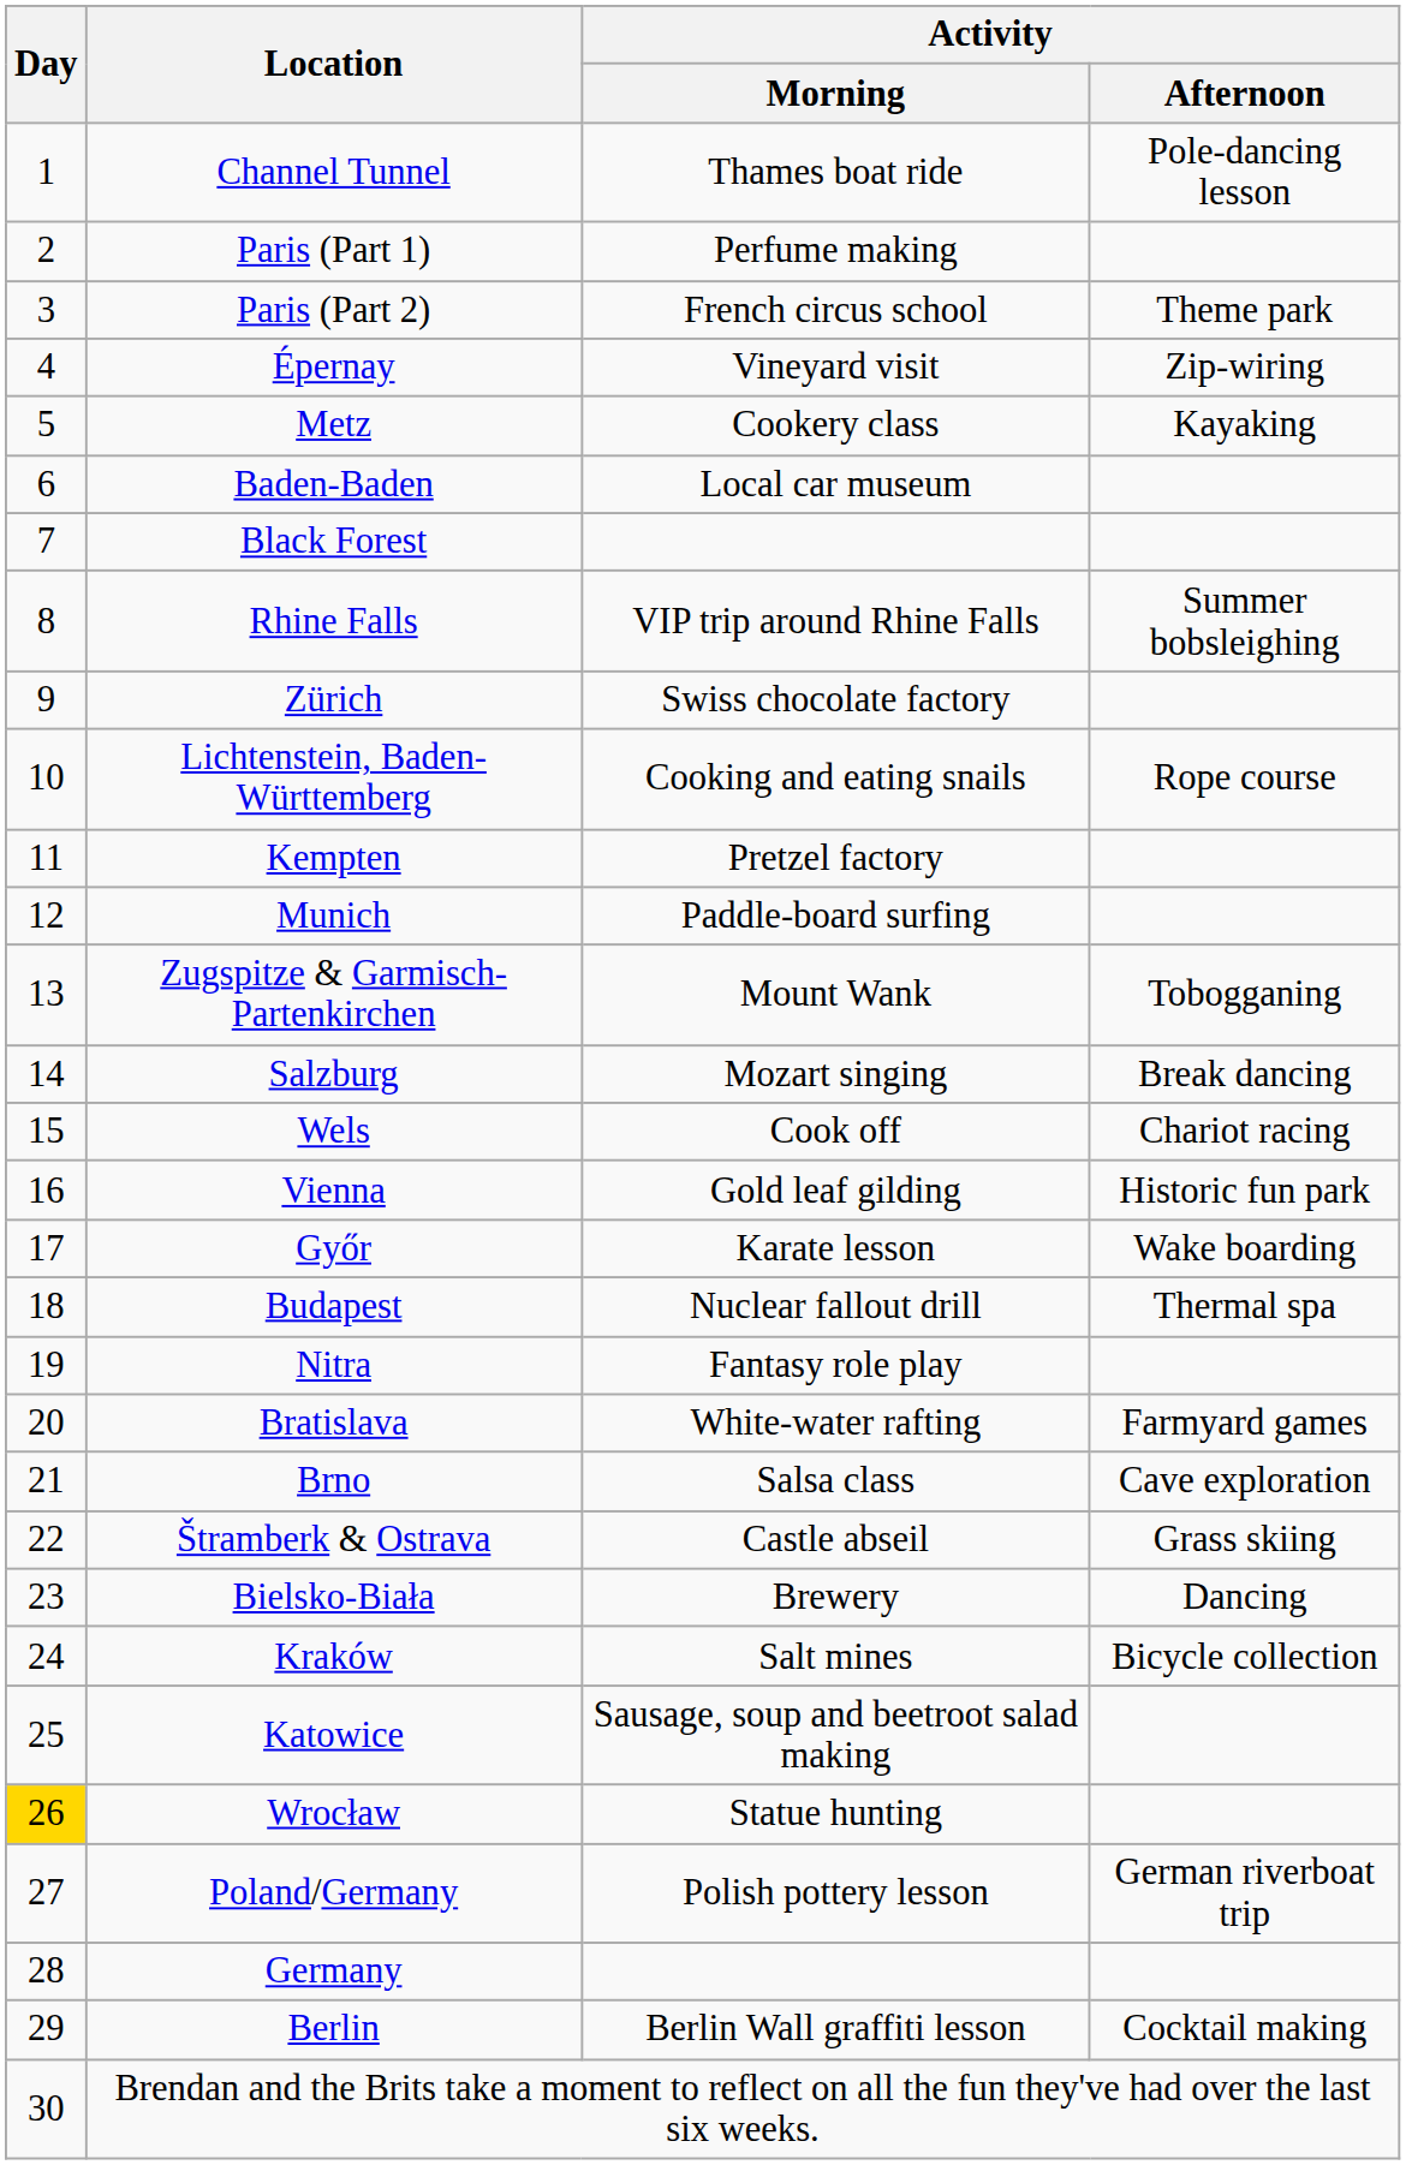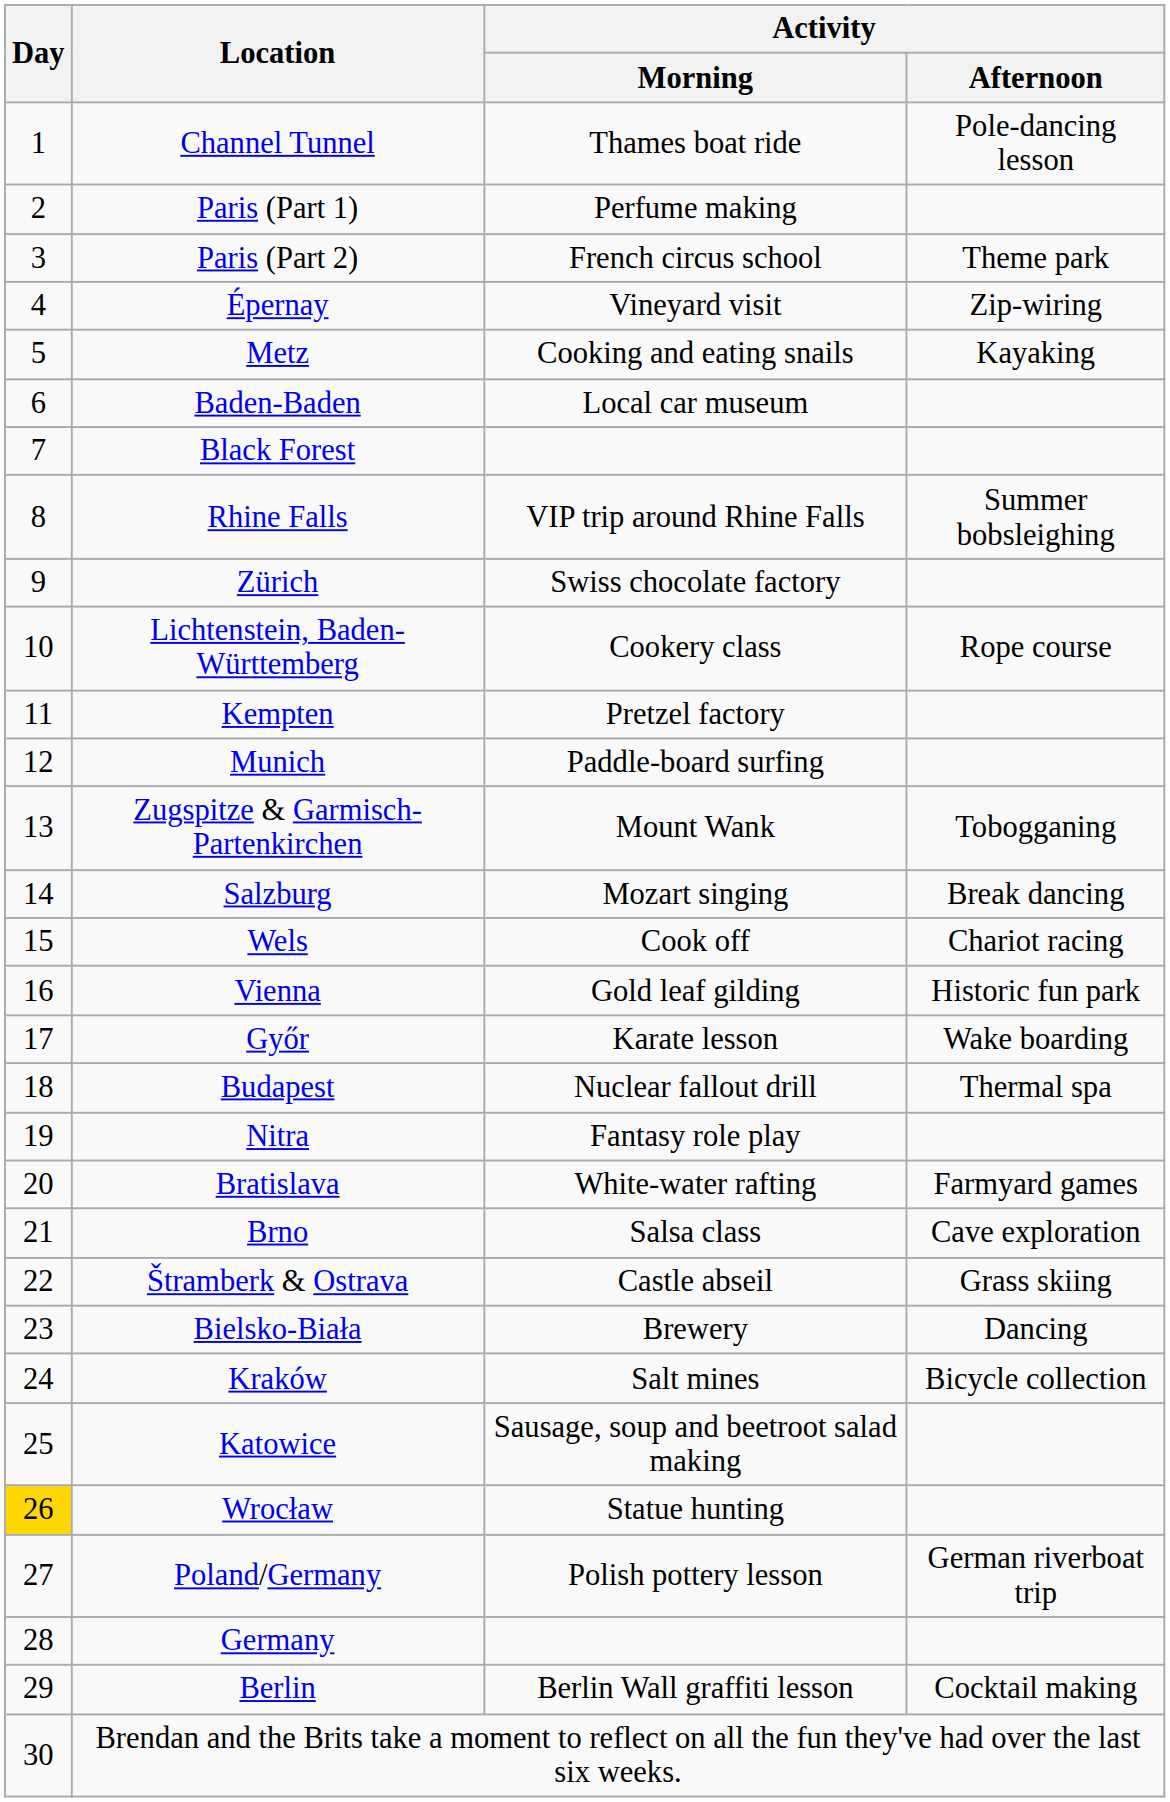 <table class="wikitable" style="text-align:center;">
 <tr>
 <th rowspan=2>Day</th>
 <th rowspan=2>Location</th>
 <th colspan=2>Activity</th>
 </tr>
 <tr>
 <th>Morning</th>
 <th>Afternoon</th>
 </tr>
 <tr>
 <td>1</td>
 <td><a href='#'>Channel Tunnel</a></td>
 <td>Thames boat ride</td>
 <td>Pole-dancing lesson</td>
 </tr>
 <tr>
 <td>2</td>
 <td><a href='#'>Paris</a> (Part 1)</td>
 <td>Perfume making</td>
 <td></td>
 </tr>
 <tr>
 <td>3</td>
 <td><a href='#'>Paris</a> (Part 2)</td>
 <td>French circus school</td>
 <td>Theme park</td>
 </tr>
 <tr>
 <td>4</td>
 <td><a href='#'>Épernay</a></td>
 <td>Vineyard visit</td>
 <td>Zip-wiring</td>
 </tr>
 <tr>
 <td>5</td>
 <td><a href='#'>Metz</a></td>
-<td>Cookery class</td>
+<td>Cooking and eating snails</td>
 <td>Kayaking</td>
 </tr>
 <tr>
 <td>6</td>
 <td><a href='#'>Baden-Baden</a></td>
 <td>Local car museum</td>
 <td></td>
 </tr>
 <tr>
 <td>7</td>
 <td><a href='#'>Black Forest</a></td>
 <td></td>
 <td></td>
 </tr>
 <tr>
 <td>8</td>
 <td><a href='#'>Rhine Falls</a></td>
 <td>VIP trip around Rhine Falls</td>
 <td>Summer bobsleighing</td>
 </tr>
 <tr>
 <td>9</td>
 <td><a href='#'>Zürich</a></td>
 <td>Swiss chocolate factory</td>
 <td></td>
 </tr>
 <tr>
 <td>10</td>
 <td><a href='#'>Lichtenstein, Baden-Württemberg</a></td>
-<td>Cooking and eating snails</td>
+<td>Cookery class</td>
 <td>Rope course</td>
 </tr>
 <tr>
 <td>11</td>
 <td><a href='#'>Kempten</a></td>
 <td>Pretzel factory</td>
 <td></td>
 </tr>
 <tr>
 <td>12</td>
 <td><a href='#'>Munich</a></td>
 <td>Paddle-board surfing</td>
 <td></td>
 </tr>
 <tr>
 <td>13</td>
 <td><a href='#'>Zugspitze</a> & <a href='#'>Garmisch-Partenkirchen</a></td>
 <td>Mount Wank</td>
 <td>Tobogganing</td>
 </tr>
 <tr>
 <td>14</td>
 <td><a href='#'>Salzburg</a></td>
 <td>Mozart singing</td>
 <td>Break dancing</td>
 </tr>
 <tr>
 <td>15</td>
 <td><a href='#'>Wels</a></td>
 <td>Cook off</td>
 <td>Chariot racing</td>
 </tr>
 <tr>
 <td>16</td>
 <td><a href='#'>Vienna</a></td>
 <td>Gold leaf gilding</td>
 <td>Historic fun park</td>
 </tr>
 <tr>
 <td>17</td>
 <td><a href='#'>Győr</a></td>
 <td>Karate lesson</td>
 <td>Wake boarding</td>
 </tr>
 <tr>
 <td>18</td>
 <td><a href='#'>Budapest</a></td>
 <td>Nuclear fallout drill</td>
 <td>Thermal spa</td>
 </tr>
 <tr>
 <td>19</td>
 <td><a href='#'>Nitra</a></td>
 <td>Fantasy role play</td>
 <td></td>
 </tr>
 <tr>
 <td>20</td>
 <td><a href='#'>Bratislava</a></td>
 <td>White-water rafting</td>
 <td>Farmyard games</td>
 </tr>
 <tr>
 <td>21</td>
 <td><a href='#'>Brno</a></td>
 <td>Salsa class</td>
 <td>Cave exploration</td>
 </tr>
 <tr>
 <td>22</td>
 <td><a href='#'>Štramberk</a> & <a href='#'>Ostrava</a></td>
 <td>Castle abseil</td>
 <td>Grass skiing</td>
 </tr>
 <tr>
 <td>23</td>
 <td><a href='#'>Bielsko-Biała</a></td>
 <td>Brewery</td>
 <td>Dancing</td>
 </tr>
 <tr>
 <td>24</td>
 <td><a href='#'>Kraków</a></td>
 <td>Salt mines</td>
 <td>Bicycle collection</td>
 </tr>
 <tr>
 <td>25</td>
 <td><a href='#'>Katowice</a></td>
 <td>Sausage, soup and beetroot salad making</td>
 <td></td>
 </tr>
 <tr>
 <td style="background: gold;">26</td>
 <td><a href='#'>Wrocław</a></td>
 <td>Statue hunting</td>
 <td></td>
 </tr>
 <tr>
 <td>27</td>
 <td><a href='#'>Poland</a>/<a href='#'>Germany</a></td>
 <td>Polish pottery lesson</td>
 <td>German riverboat trip</td>
 </tr>
 <tr>
 <td>28</td>
 <td><a href='#'>Germany</a></td>
 <td></td>
 <td></td>
 </tr>
 <tr>
 <td>29</td>
 <td><a href='#'>Berlin</a></td>
 <td>Berlin Wall graffiti lesson</td>
 <td>Cocktail making</td>
 </tr>
 <tr>
 <td>30</td>
 <td colspan="3">Brendan and the Brits take a moment to reflect on all the fun they've had over the last six weeks.</td>
 </tr>
 </table>
